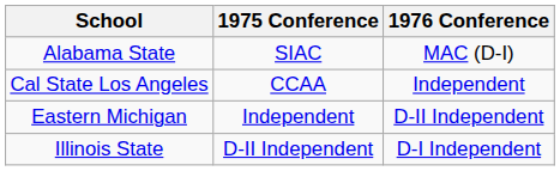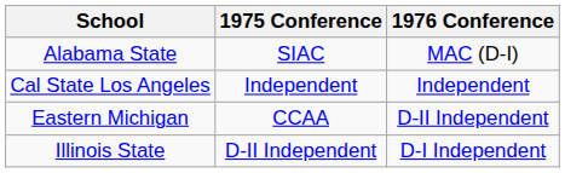 <table class="wikitable sortable">
 <tr>
 <th>School</th>
 <th>1975 Conference</th>
 <th>1976 Conference</th>
 </tr>
 <tr style="text-align:center;">
 <td><a href='#'>Alabama State</a></td>
 <td><a href='#'>SIAC</a></td>
 <td><a href='#'>MAC</a> (D-I)</td>
 </tr>
 <tr style="text-align:center;">
 <td><a href='#'>Cal State Los Angeles</a></td>
-<td><a href='#'>CCAA</a></td>
+<td><a href='#'>Independent</a></td>
 <td><a href='#'>Independent</a></td>
 </tr>
 <tr style="text-align:center;">
 <td><a href='#'>Eastern Michigan</a></td>
-<td><a href='#'>Independent</a></td>
+<td><a href='#'>CCAA</a></td>
 <td><a href='#'>D-II Independent</a></td>
 </tr>
 <tr style="text-align:center;">
 <td><a href='#'>Illinois State</a></td>
 <td><a href='#'>D-II Independent</a></td>
 <td><a href='#'>D-I Independent</a></td>
 </tr>
 </table>
